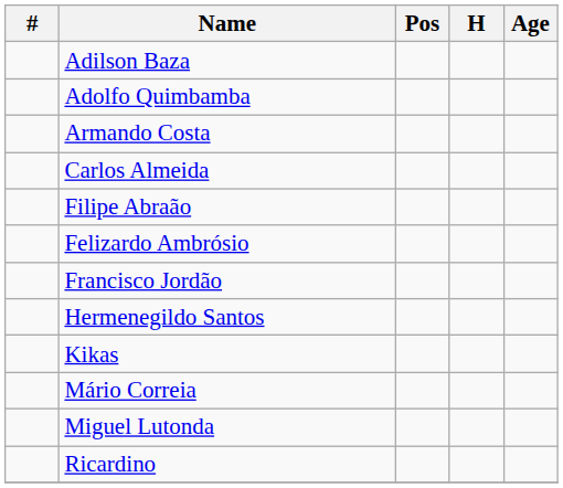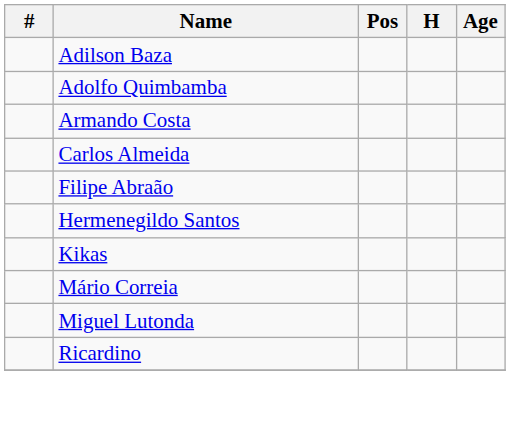 <table class="wikitable">
 <tr>
 <th width="30">#</th>
 <th width="225">Name</th>
 <th width="30">Pos</th>
 <th width="30">H</th>
 <th width="30">Age</th>
 </tr>
 <tr>
 <td></td>
 <td> <a href='#'>Adilson Baza</a></td>
 <td></td>
 <td></td>
 <td></td>
 </tr>
 <tr>
 <td></td>
 <td> <a href='#'>Adolfo Quimbamba</a></td>
 <td></td>
 <td></td>
 <td></td>
 </tr>
 <tr>
 <td></td>
 <td> <a href='#'>Armando Costa</a></td>
 <td></td>
 <td></td>
 <td></td>
 </tr>
 <tr>
 <td></td>
 <td> <a href='#'>Carlos Almeida</a></td>
 <td></td>
 <td></td>
 <td></td>
 </tr>
 <tr>
 <td></td>
 <td> <a href='#'>Filipe Abraão</a></td>
 <td></td>
 <td></td>
 <td></td>
 </tr>
 <tr>
 <td></td>
-<td> <a href='#'>Felizardo Ambrósio</a></td>
-<td></td>
-<td></td>
-<td></td>
-</tr>
-<tr>
-<td></td>
-<td> <a href='#'>Francisco Jordão</a></td>
-<td></td>
-<td></td>
-<td></td>
-</tr>
-<tr>
-<td></td>
 <td> <a href='#'>Hermenegildo Santos</a></td>
 <td></td>
 <td></td>
 <td></td>
 </tr>
 <tr>
 <td></td>
 <td> <a href='#'>Kikas</a></td>
 <td></td>
 <td></td>
 <td></td>
 </tr>
 <tr>
 <td></td>
 <td> <a href='#'>Mário Correia</a></td>
 <td></td>
 <td></td>
 <td></td>
 </tr>
 <tr>
 <td></td>
 <td> <a href='#'>Miguel Lutonda</a></td>
 <td></td>
 <td></td>
 <td></td>
 </tr>
 <tr>
 <td></td>
 <td> <a href='#'>Ricardino</a></td>
 <td></td>
 <td></td>
 <td></td>
 </tr>
 <tr>
 </tr>
 </table>
